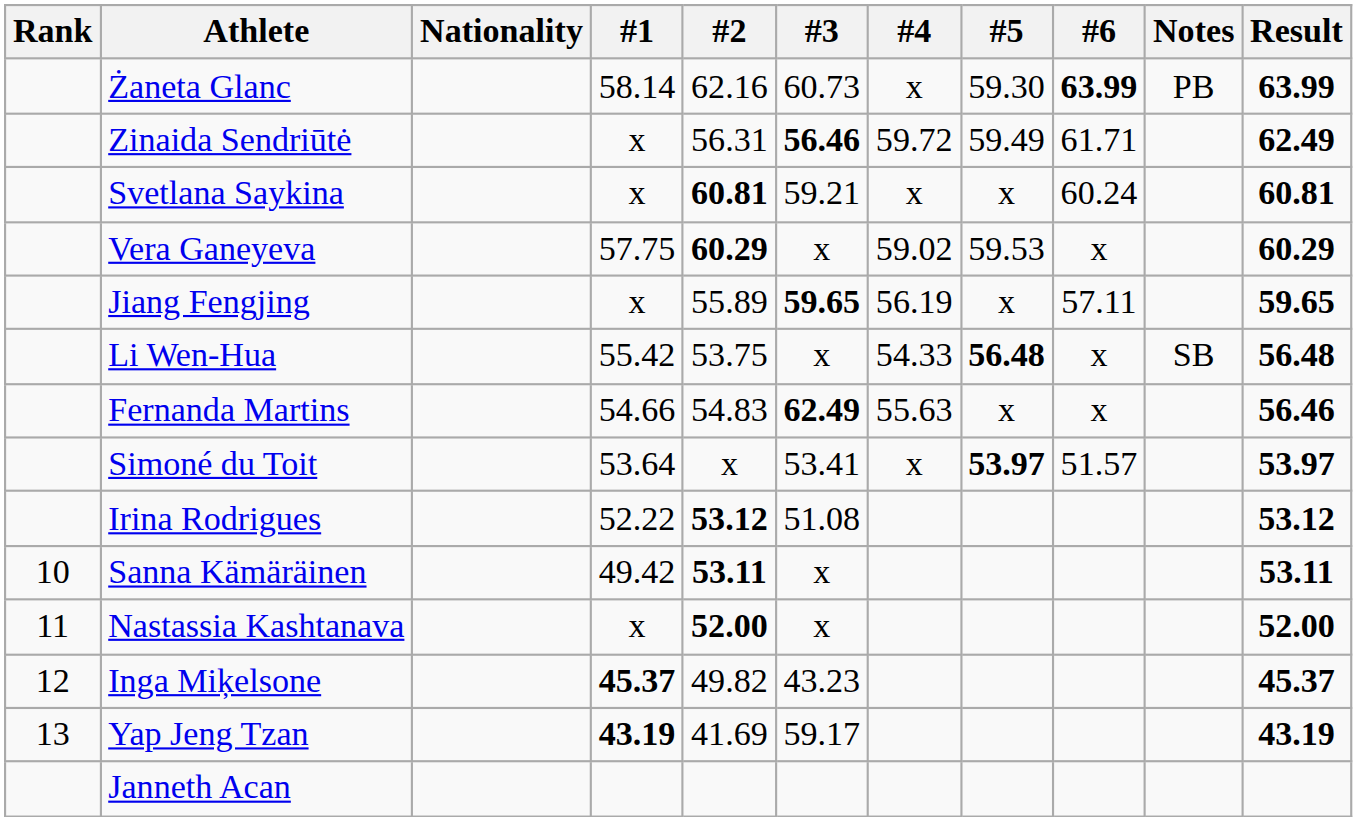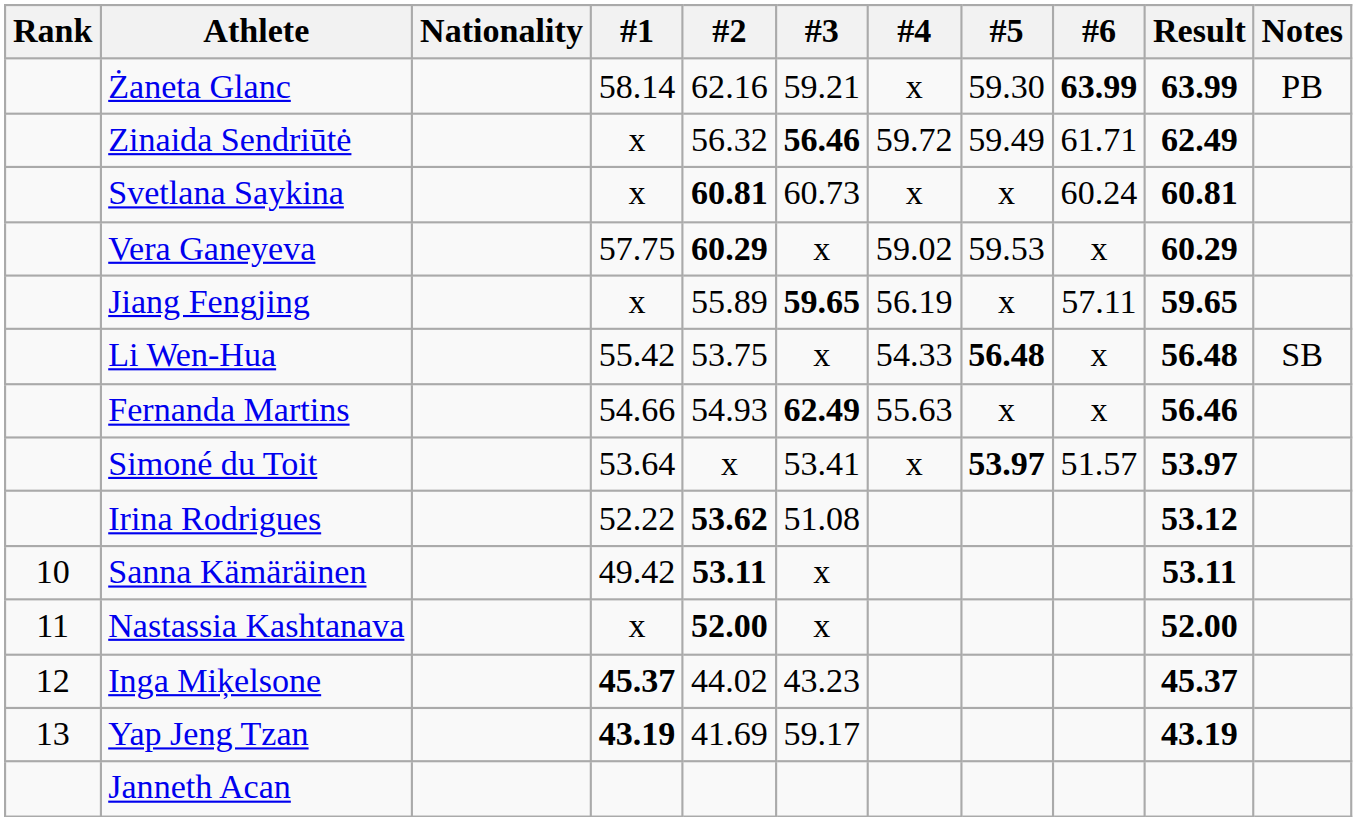 <table class="wikitable sortable" style="text-align:center">
 <tr>
 <th>Rank</th>
 <th>Athlete</th>
 <th>Nationality</th>
 <th>#1</th>
 <th>#2</th>
 <th>#3</th>
 <th>#4</th>
 <th>#5</th>
 <th>#6</th>
+<th>Result</th>
 <th>Notes</th>
-<th>Result</th>
 </tr>
 <tr>
 <td></td>
 <td align="left"><a href='#'>Żaneta Glanc</a></td>
 <td align=left></td>
 <td>58.14</td>
 <td>62.16</td>
-<td>60.73</td>
+<td>59.21</td>
 <td>x</td>
 <td>59.30</td>
 <td><strong>63.99</strong></td>
+<td><strong>63.99</strong></td>
 <td>PB</td>
-<td><strong>63.99</strong></td>
 </tr>
 <tr>
 <td></td>
 <td align="left"><a href='#'>Zinaida Sendriūtė</a></td>
 <td align=left></td>
 <td>x</td>
-<td>56.31</td>
+<td>56.32</td>
 <td><strong>56.46</strong></td>
 <td>59.72</td>
 <td>59.49</td>
 <td>61.71</td>
+<td><strong>62.49</strong></td>
 <td></td>
-<td><strong>62.49</strong></td>
 </tr>
 <tr>
 <td></td>
 <td align="left"><a href='#'>Svetlana Saykina</a></td>
 <td align=left></td>
 <td>x</td>
 <td><strong>60.81</strong></td>
-<td>59.21</td>
+<td>60.73</td>
 <td>x</td>
 <td>x</td>
 <td>60.24</td>
+<td><strong>60.81</strong></td>
 <td></td>
-<td><strong>60.81</strong></td>
 </tr>
 <tr>
 <td></td>
 <td align="left"><a href='#'>Vera Ganeyeva</a></td>
 <td align=left></td>
 <td>57.75</td>
 <td><strong>60.29</strong></td>
 <td>x</td>
 <td>59.02</td>
 <td>59.53</td>
 <td>x</td>
+<td><strong>60.29</strong></td>
 <td></td>
-<td><strong>60.29</strong></td>
 </tr>
 <tr>
 <td></td>
 <td align="left"><a href='#'>Jiang Fengjing</a></td>
 <td align=left></td>
 <td>x</td>
 <td>55.89</td>
 <td><strong>59.65</strong></td>
 <td>56.19</td>
 <td>x</td>
 <td>57.11</td>
+<td><strong>59.65</strong></td>
 <td></td>
-<td><strong>59.65</strong></td>
 </tr>
 <tr>
 <td></td>
 <td align="left"><a href='#'>Li Wen-Hua</a></td>
 <td align=left></td>
 <td>55.42</td>
 <td>53.75</td>
 <td>x</td>
 <td>54.33</td>
 <td><strong>56.48</strong></td>
 <td>x</td>
+<td><strong>56.48</strong></td>
 <td>SB</td>
-<td><strong>56.48</strong></td>
 </tr>
 <tr>
 <td></td>
 <td align="left"><a href='#'>Fernanda Martins</a></td>
 <td align=left></td>
 <td>54.66</td>
-<td>54.83</td>
+<td>54.93</td>
 <td><strong>62.49</strong></td>
 <td>55.63</td>
 <td>x</td>
 <td>x</td>
+<td><strong>56.46</strong></td>
 <td></td>
-<td><strong>56.46</strong></td>
 </tr>
 <tr>
 <td></td>
 <td align="left"><a href='#'>Simoné du Toit</a></td>
 <td align=left></td>
 <td>53.64</td>
 <td>x</td>
 <td>53.41</td>
 <td>x</td>
 <td><strong>53.97</strong></td>
 <td>51.57</td>
+<td><strong>53.97</strong></td>
 <td></td>
-<td><strong>53.97</strong></td>
 </tr>
 <tr>
 <td></td>
 <td align="left"><a href='#'>Irina Rodrigues</a></td>
 <td align=left></td>
 <td>52.22</td>
-<td><strong>53.12</strong></td>
+<td><strong>53.62</strong></td>
 <td>51.08</td>
 <td></td>
 <td></td>
 <td></td>
+<td><strong>53.12</strong></td>
 <td></td>
-<td><strong>53.12</strong></td>
 </tr>
 <tr>
 <td>10</td>
 <td align="left"><a href='#'>Sanna Kämäräinen</a></td>
 <td align=left></td>
 <td>49.42</td>
 <td><strong>53.11</strong></td>
 <td>x</td>
 <td></td>
 <td></td>
 <td></td>
+<td><strong>53.11</strong></td>
 <td></td>
-<td><strong>53.11</strong></td>
 </tr>
 <tr>
 <td>11</td>
 <td align="left"><a href='#'>Nastassia Kashtanava</a></td>
 <td align=left></td>
 <td>x</td>
 <td><strong>52.00</strong></td>
 <td>x</td>
 <td></td>
 <td></td>
 <td></td>
+<td><strong>52.00</strong></td>
 <td></td>
-<td><strong>52.00</strong></td>
 </tr>
 <tr>
 <td>12</td>
 <td align="left"><a href='#'>Inga Miķelsone</a></td>
 <td align=left></td>
 <td><strong>45.37</strong></td>
-<td>49.82</td>
+<td>44.02</td>
 <td>43.23</td>
 <td></td>
 <td></td>
 <td></td>
+<td><strong>45.37</strong></td>
 <td></td>
-<td><strong>45.37</strong></td>
 </tr>
 <tr>
 <td>13</td>
 <td align="left"><a href='#'>Yap Jeng Tzan</a></td>
 <td align=left></td>
 <td><strong>43.19</strong></td>
 <td>41.69</td>
 <td>59.17</td>
 <td></td>
 <td></td>
 <td></td>
+<td><strong>43.19</strong></td>
 <td></td>
-<td><strong>43.19</strong></td>
 </tr>
 <tr>
 <td></td>
 <td align="left"><a href='#'>Janneth Acan</a></td>
 <td align=left></td>
 <td></td>
 <td></td>
 <td></td>
 <td></td>
 <td></td>
 <td></td>
+<td><strong></strong></td>
 <td></td>
-<td><strong></strong></td>
 </tr>
 </table>
